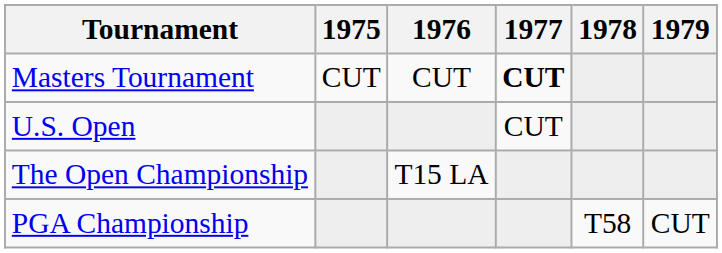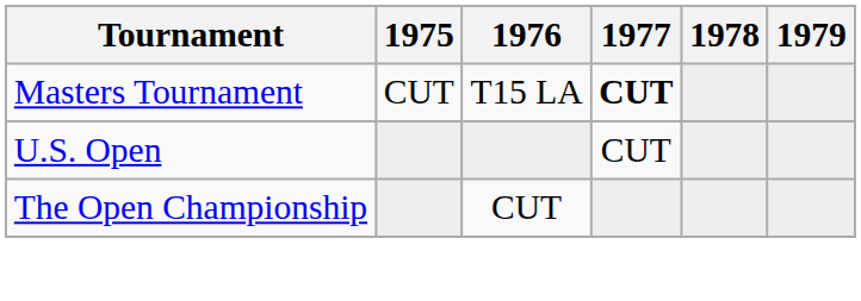 <table class="wikitable" style="font-size:95%;text-align:center;">
 <tr>
 <th>Tournament</th>
 <th>1975</th>
 <th>1976</th>
 <th>1977</th>
 <th>1978</th>
 <th>1979</th>
 </tr>
 <tr>
 <td align=left><a href='#'>Masters Tournament</a></td>
 <td>CUT</td>
-<td>CUT</td>
+<td>T15 <span>LA</span></td>
 <td><strong>CUT</strong></td>
 <td style="background:#eeeeee;"></td>
 <td style="background:#eeeeee;"></td>
 </tr>
 <tr>
 <td align=left><a href='#'>U.S. Open</a></td>
 <td style="background:#eeeeee;"></td>
 <td style="background:#eeeeee;"></td>
 <td>CUT</td>
 <td style="background:#eeeeee;"></td>
 <td style="background:#eeeeee;"></td>
 </tr>
 <tr>
 <td align=left><a href='#'>The Open Championship</a></td>
 <td style="background:#eeeeee;"></td>
-<td>T15 <span>LA</span></td>
+<td>CUT</td>
 <td style="background:#eeeeee;"></td>
 <td style="background:#eeeeee;"></td>
 <td style="background:#eeeeee;"></td>
 </tr>
-<tr>
-<td align=left><a href='#'>PGA Championship</a></td>
-<td style="background:#eeeeee;"></td>
-<td style="background:#eeeeee;"></td>
-<td style="background:#eeeeee;"></td>
-<td>T58</td>
-<td>CUT</td>
-</tr>
 </table>
